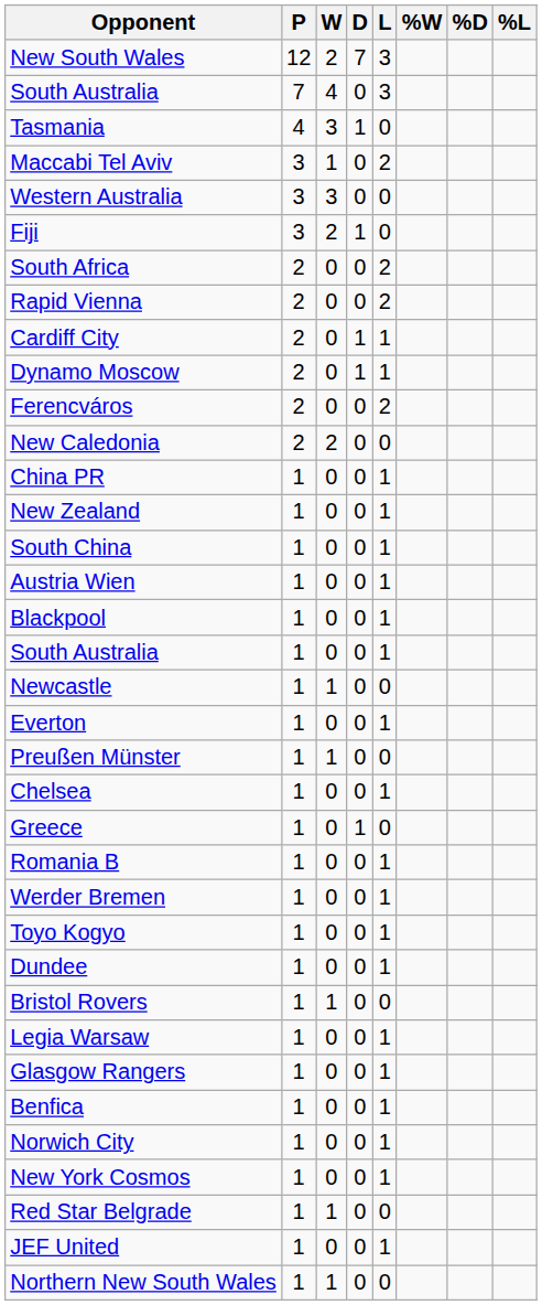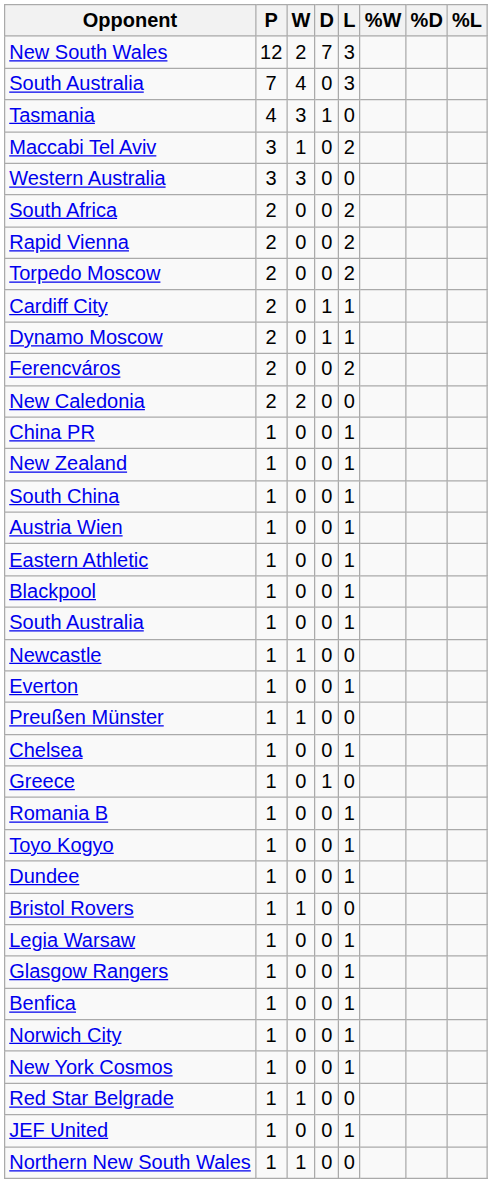 <table class="wikitable sortable" style="text-align:center">
 <tr>
 <th>Opponent</th>
 <th>P</th>
 <th>W</th>
 <th>D</th>
 <th>L</th>
 <th>%W</th>
 <th>%D</th>
 <th>%L</th>
 </tr>
 <tr>
 <td style="text-align:left;"> <a href='#'>New South Wales</a></td>
 <td>12</td>
 <td>2</td>
 <td>7</td>
 <td>3</td>
 <td></td>
 <td></td>
 <td></td>
 </tr>
 <tr>
 <td style="text-align:left;"> <a href='#'>South Australia</a></td>
 <td>7</td>
 <td>4</td>
 <td>0</td>
 <td>3</td>
 <td></td>
 <td></td>
 <td></td>
 </tr>
 <tr>
 <td style="text-align:left;"> <a href='#'>Tasmania</a></td>
 <td>4</td>
 <td>3</td>
 <td>1</td>
 <td>0</td>
 <td></td>
 <td></td>
 <td></td>
 </tr>
 <tr>
 <td style="text-align:left;"> <a href='#'>Maccabi Tel Aviv</a></td>
 <td>3</td>
 <td>1</td>
 <td>0</td>
 <td>2</td>
 <td></td>
 <td></td>
 <td></td>
 </tr>
 <tr>
 <td style="text-align:left;"> <a href='#'>Western Australia</a></td>
 <td>3</td>
 <td>3</td>
 <td>0</td>
 <td>0</td>
 <td></td>
 <td></td>
 <td></td>
 </tr>
 <tr>
-<td style="text-align:left;"> <a href='#'>Fiji</a></td>
-<td>3</td>
-<td>2</td>
-<td>1</td>
-<td>0</td>
-<td></td>
-<td></td>
-<td></td>
-</tr>
-<tr>
 <td style="text-align:left;"> <a href='#'>South Africa</a></td>
 <td>2</td>
 <td>0</td>
 <td>0</td>
 <td>2</td>
 <td></td>
 <td></td>
 <td></td>
 </tr>
 <tr>
 <td style="text-align:left;"> <a href='#'>Rapid Vienna</a></td>
+<td>2</td>
+<td>0</td>
+<td>0</td>
+<td>2</td>
+<td></td>
+<td></td>
+<td></td>
+</tr>
+<tr>
+<td style="text-align:left;"> <a href='#'>Torpedo Moscow</a></td>
 <td>2</td>
 <td>0</td>
 <td>0</td>
 <td>2</td>
 <td></td>
 <td></td>
 <td></td>
 </tr>
 <tr>
 <td style="text-align:left;"> <a href='#'>Cardiff City</a></td>
 <td>2</td>
 <td>0</td>
 <td>1</td>
 <td>1</td>
 <td></td>
 <td></td>
 <td></td>
 </tr>
 <tr>
 <td style="text-align:left;"> <a href='#'>Dynamo Moscow</a></td>
 <td>2</td>
 <td>0</td>
 <td>1</td>
 <td>1</td>
 <td></td>
 <td></td>
 <td></td>
 </tr>
 <tr>
 <td style="text-align:left;"> <a href='#'>Ferencváros</a></td>
 <td>2</td>
 <td>0</td>
 <td>0</td>
 <td>2</td>
 <td></td>
 <td></td>
 <td></td>
 </tr>
 <tr>
 <td style="text-align:left;"> <a href='#'>New Caledonia</a></td>
 <td>2</td>
 <td>2</td>
 <td>0</td>
 <td>0</td>
 <td></td>
 <td></td>
 <td></td>
 </tr>
 <tr>
 <td style="text-align:left;"> <a href='#'>China PR</a></td>
 <td>1</td>
 <td>0</td>
 <td>0</td>
 <td>1</td>
 <td></td>
 <td></td>
 <td></td>
 </tr>
 <tr>
 <td style="text-align:left;"> <a href='#'>New Zealand</a></td>
 <td>1</td>
 <td>0</td>
 <td>0</td>
 <td>1</td>
 <td></td>
 <td></td>
 <td></td>
 </tr>
 <tr>
 <td style="text-align:left;"> <a href='#'>South China</a></td>
 <td>1</td>
 <td>0</td>
 <td>0</td>
 <td>1</td>
 <td></td>
 <td></td>
 <td></td>
 </tr>
 <tr>
 <td style="text-align:left;"> <a href='#'>Austria Wien</a></td>
 <td>1</td>
 <td>0</td>
 <td>0</td>
 <td>1</td>
 <td></td>
 <td></td>
 <td></td>
 </tr>
 <tr>
+<td style="text-align:left;"> <a href='#'>Eastern Athletic</a></td>
+<td>1</td>
+<td>0</td>
+<td>0</td>
+<td>1</td>
+<td></td>
+<td></td>
+<td></td>
+</tr>
+<tr>
 <td style="text-align:left;"> <a href='#'>Blackpool</a></td>
 <td>1</td>
 <td>0</td>
 <td>0</td>
 <td>1</td>
 <td></td>
 <td></td>
 <td></td>
 </tr>
 <tr>
 <td style="text-align:left;"> <a href='#'>South Australia</a></td>
 <td>1</td>
 <td>0</td>
 <td>0</td>
 <td>1</td>
 <td></td>
 <td></td>
 <td></td>
 </tr>
 <tr>
 <td style="text-align:left;"> <a href='#'>Newcastle</a></td>
 <td>1</td>
 <td>1</td>
 <td>0</td>
 <td>0</td>
 <td></td>
 <td></td>
 <td></td>
 </tr>
 <tr>
 <td style="text-align:left;"> <a href='#'>Everton</a></td>
 <td>1</td>
 <td>0</td>
 <td>0</td>
 <td>1</td>
 <td></td>
 <td></td>
 <td></td>
 </tr>
 <tr>
 <td style="text-align:left;"> <a href='#'>Preußen Münster</a></td>
 <td>1</td>
 <td>1</td>
 <td>0</td>
 <td>0</td>
 <td></td>
 <td></td>
 <td></td>
 </tr>
 <tr>
 <td style="text-align:left;"> <a href='#'>Chelsea</a></td>
 <td>1</td>
 <td>0</td>
 <td>0</td>
 <td>1</td>
 <td></td>
 <td></td>
 <td></td>
 </tr>
 <tr>
 <td style="text-align:left;"> <a href='#'>Greece</a></td>
 <td>1</td>
 <td>0</td>
 <td>1</td>
 <td>0</td>
 <td></td>
 <td></td>
 <td></td>
 </tr>
 <tr>
 <td style="text-align:left;"> <a href='#'>Romania B</a></td>
-<td>1</td>
-<td>0</td>
-<td>0</td>
-<td>1</td>
-<td></td>
-<td></td>
-<td></td>
-</tr>
-<tr>
-<td style="text-align:left;"> <a href='#'>Werder Bremen</a></td>
 <td>1</td>
 <td>0</td>
 <td>0</td>
 <td>1</td>
 <td></td>
 <td></td>
 <td></td>
 </tr>
 <tr>
 <td style="text-align:left;"> <a href='#'>Toyo Kogyo</a></td>
 <td>1</td>
 <td>0</td>
 <td>0</td>
 <td>1</td>
 <td></td>
 <td></td>
 <td></td>
 </tr>
 <tr>
 <td style="text-align:left;"> <a href='#'>Dundee</a></td>
 <td>1</td>
 <td>0</td>
 <td>0</td>
 <td>1</td>
 <td></td>
 <td></td>
 <td></td>
 </tr>
 <tr>
 <td style="text-align:left;"> <a href='#'>Bristol Rovers</a></td>
 <td>1</td>
 <td>1</td>
 <td>0</td>
 <td>0</td>
 <td></td>
 <td></td>
 <td></td>
 </tr>
 <tr>
 <td style="text-align:left;"> <a href='#'>Legia Warsaw</a></td>
 <td>1</td>
 <td>0</td>
 <td>0</td>
 <td>1</td>
 <td></td>
 <td></td>
 <td></td>
 </tr>
 <tr>
 <td style="text-align:left;"> <a href='#'>Glasgow Rangers</a></td>
 <td>1</td>
 <td>0</td>
 <td>0</td>
 <td>1</td>
 <td></td>
 <td></td>
 <td></td>
 </tr>
 <tr>
 <td style="text-align:left;"> <a href='#'>Benfica</a></td>
 <td>1</td>
 <td>0</td>
 <td>0</td>
 <td>1</td>
 <td></td>
 <td></td>
 <td></td>
 </tr>
 <tr>
 <td style="text-align:left;"> <a href='#'>Norwich City</a></td>
 <td>1</td>
 <td>0</td>
 <td>0</td>
 <td>1</td>
 <td></td>
 <td></td>
 <td></td>
 </tr>
 <tr>
 <td style="text-align:left;"> <a href='#'>New York Cosmos</a></td>
 <td>1</td>
 <td>0</td>
 <td>0</td>
 <td>1</td>
 <td></td>
 <td></td>
 <td></td>
 </tr>
 <tr>
 <td style="text-align:left;"> <a href='#'>Red Star Belgrade</a></td>
 <td>1</td>
 <td>1</td>
 <td>0</td>
 <td>0</td>
 <td></td>
 <td></td>
 <td></td>
 </tr>
 <tr>
 <td style="text-align:left;"> <a href='#'>JEF United</a></td>
 <td>1</td>
 <td>0</td>
 <td>0</td>
 <td>1</td>
 <td></td>
 <td></td>
 <td></td>
 </tr>
 <tr>
 <td style="text-align:left;"> <a href='#'>Northern New South Wales</a></td>
 <td>1</td>
 <td>1</td>
 <td>0</td>
 <td>0</td>
 <td></td>
 <td></td>
 <td></td>
 </tr>
 </table>
